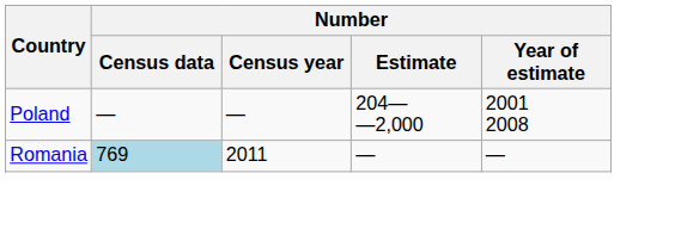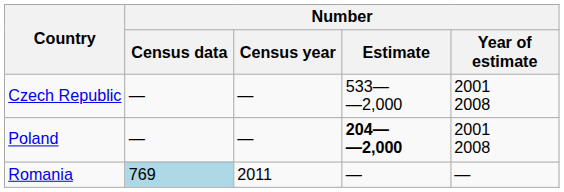 <table class="wikitable">
 <tr>
 <th rowspan=2>Country</th>
 <th colspan=4>Number</th>
 </tr>
 <tr>
 <th style="width:100px">Census data</th>
 <th style="width:100px">Census year</th>
 <th style="width:100px">Estimate</th>
 <th style="width:100px">Year of estimate</th>
 </tr>
 <tr>
+<td><a href='#'>Czech Republic</a></td>
+<td>—</td>
+<td>—</td>
+<td>533—<br>—2,000</td>
+<td>2001<br>2008</td>
+</tr>
+<tr>
 <td><a href='#'>Poland</a></td>
 <td>—</td>
 <td>—</td>
-<td>204—<br>—2,000</td>
+<td><strong>204—<br>—2,000</strong></td>
 <td>2001<br>2008</td>
 </tr>
 <tr>
 <td><a href='#'>Romania</a></td>
 <td style="background: lightblue;">769</td>
 <td>2011</td>
 <td>—</td>
 <td>—</td>
 </tr>
 </table>
